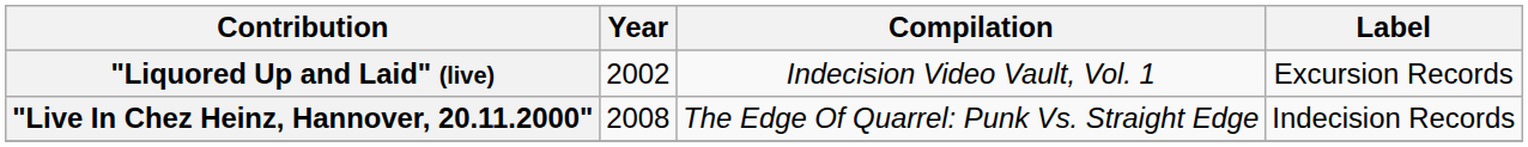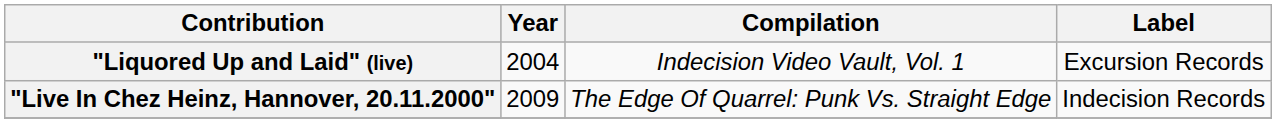 <table class="wikitable plainrowheaders" style="text-align:center;">
 <tr>
 <th scope="col">Contribution</th>
 <th scope="col">Year</th>
 <th scope="col">Compilation</th>
 <th scope="col">Label</th>
 </tr>
 <tr>
 <th scope="row">"Liquored Up and Laid" <small>(live)</small></th>
-<td>2002</td>
+<td>2004</td>
 <td><em>Indecision Video Vault, Vol. 1</em></td>
 <td>Excursion Records</td>
 </tr>
 <tr>
 <th scope="row">"Live In Chez Heinz, Hannover, 20.11.2000"</th>
-<td>2008</td>
+<td>2009</td>
 <td><em>The Edge Of Quarrel: Punk Vs. Straight Edge</em></td>
 <td>Indecision Records</td>
 </tr>
 <tr>
 </tr>
 </table>
